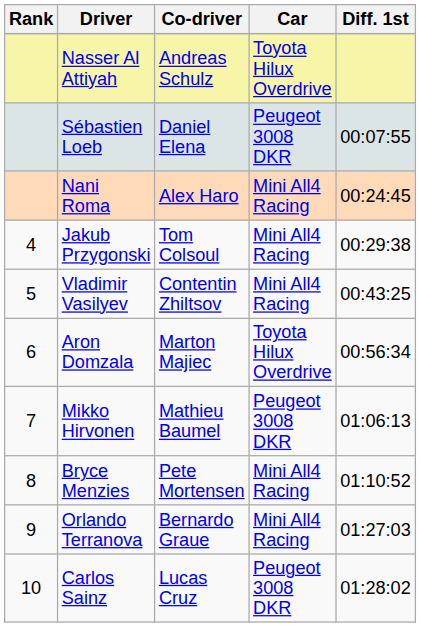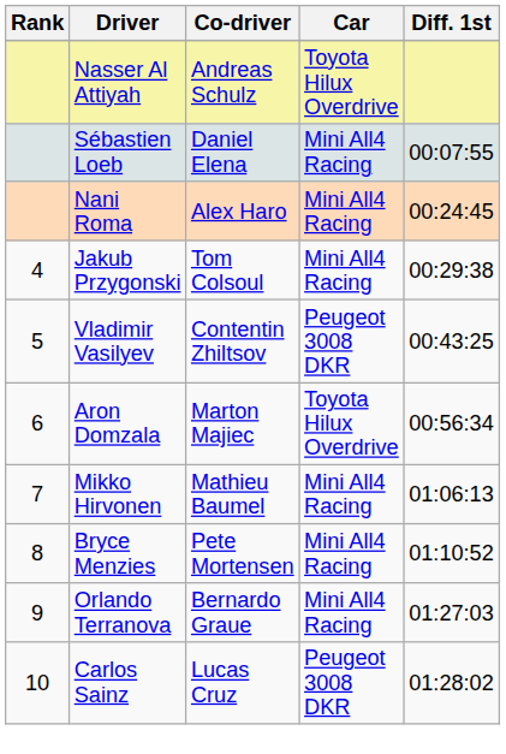 <table class="wikitable" width=50% style="font-size:90%; text-align:left;">
 <tr>
 <th>Rank</th>
 <th>Driver</th>
 <th>Co-driver</th>
 <th>Car</th>
 <th>Diff. 1st</th>
 </tr>
 <tr>
 </tr>
 <tr bgcolor="#F7F6A8">
 <td align=center></td>
 <td> <a href='#'>Nasser Al Attiyah</a></td>
 <td> <a href='#'>Andreas Schulz</a></td>
 <td><a href='#'>Toyota Hilux Overdrive</a></td>
 <td></td>
 </tr>
 <tr bgcolor="#DCE5E5">
 <td align=center></td>
 <td> <a href='#'>Sébastien Loeb</a></td>
 <td> <a href='#'>Daniel Elena</a></td>
-<td><a href='#'>Peugeot 3008 DKR</a></td>
+<td><a href='#'>Mini All4 Racing</a></td>
 <td align=center>00:07:55</td>
 </tr>
 <tr bgcolor="#FFDAB9">
 <td align=center></td>
 <td> <a href='#'>Nani Roma</a></td>
 <td> <a href='#'>Alex Haro</a></td>
 <td><a href='#'>Mini All4 Racing</a></td>
 <td align=center>00:24:45</td>
 </tr>
 <tr>
 <td align=center>4</td>
 <td> <a href='#'>Jakub Przygonski</a></td>
 <td> <a href='#'>Tom Colsoul</a></td>
 <td><a href='#'>Mini All4 Racing</a></td>
 <td align=center>00:29:38</td>
 </tr>
 <tr>
 <td align=center>5</td>
 <td> <a href='#'>Vladimir Vasilyev</a></td>
 <td> <a href='#'>Contentin Zhiltsov</a></td>
-<td><a href='#'>Mini All4 Racing</a></td>
+<td><a href='#'>Peugeot 3008 DKR</a></td>
 <td align=center>00:43:25</td>
 </tr>
 <tr>
 <td align=center>6</td>
 <td> <a href='#'>Aron Domzala</a></td>
 <td> <a href='#'>Marton Majiec</a></td>
 <td><a href='#'>Toyota Hilux Overdrive</a></td>
 <td align=center>00:56:34</td>
 </tr>
 <tr>
 <td align=center>7</td>
 <td> <a href='#'>Mikko Hirvonen</a></td>
 <td> <a href='#'>Mathieu Baumel</a></td>
-<td><a href='#'>Peugeot 3008 DKR</a></td>
+<td><a href='#'>Mini All4 Racing</a></td>
 <td align=center>01:06:13</td>
 </tr>
 <tr>
 <td align=center>8</td>
 <td> <a href='#'>Bryce Menzies</a></td>
 <td> <a href='#'>Pete Mortensen</a></td>
 <td><a href='#'>Mini All4 Racing</a></td>
 <td align=center>01:10:52</td>
 </tr>
 <tr>
 <td align=center>9</td>
 <td> <a href='#'>Orlando Terranova</a></td>
 <td> <a href='#'>Bernardo Graue</a></td>
 <td><a href='#'>Mini All4 Racing</a></td>
 <td align=center>01:27:03</td>
 </tr>
 <tr>
 <td align=center>10</td>
 <td> <a href='#'>Carlos Sainz</a></td>
 <td> <a href='#'>Lucas Cruz</a></td>
 <td><a href='#'>Peugeot 3008 DKR</a></td>
 <td align=center>01:28:02</td>
 </tr>
 </table>
